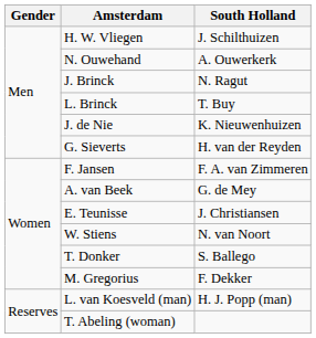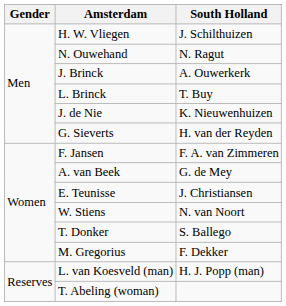 <table class="wikitable">
 <tr>
 <th>Gender</th>
 <th>Amsterdam</th>
 <th>South Holland</th>
 </tr>
 <tr>
 <td rowspan = 6>Men</td>
 <td>H. W. Vliegen</td>
 <td>J. Schilthuizen</td>
 </tr>
 <tr>
 <td>N. Ouwehand</td>
-<td>A. Ouwerkerk</td>
+<td>N. Ragut</td>
 </tr>
 <tr>
 <td>J. Brinck</td>
-<td>N. Ragut</td>
+<td>A. Ouwerkerk</td>
 </tr>
 <tr>
 <td>L. Brinck</td>
 <td>T. Buy</td>
 </tr>
 <tr>
 <td>J. de Nie</td>
 <td>K. Nieuwenhuizen</td>
 </tr>
 <tr>
 <td>G. Sieverts</td>
 <td>H. van der Reyden</td>
 </tr>
 <tr>
 <td rowspan = 6>Women</td>
 <td>F. Jansen</td>
 <td>F. A. van Zimmeren</td>
 </tr>
 <tr>
 <td>A. van Beek</td>
 <td>G. de Mey</td>
 </tr>
 <tr>
 <td>E. Teunisse</td>
 <td>J. Christiansen</td>
 </tr>
 <tr>
 <td>W. Stiens</td>
 <td>N. van Noort</td>
 </tr>
 <tr>
 <td>T. Donker</td>
 <td>S. Ballego</td>
 </tr>
 <tr>
 <td>M. Gregorius</td>
 <td>F. Dekker</td>
 </tr>
 <tr>
 <td rowspan = 4>Reserves</td>
 <td Reserves>L. van Koesveld (man)</td>
 <td>H. J. Popp (man)</td>
 </tr>
 <tr>
 <td>T. Abeling (woman)</td>
 <td></td>
 </tr>
 </table>
